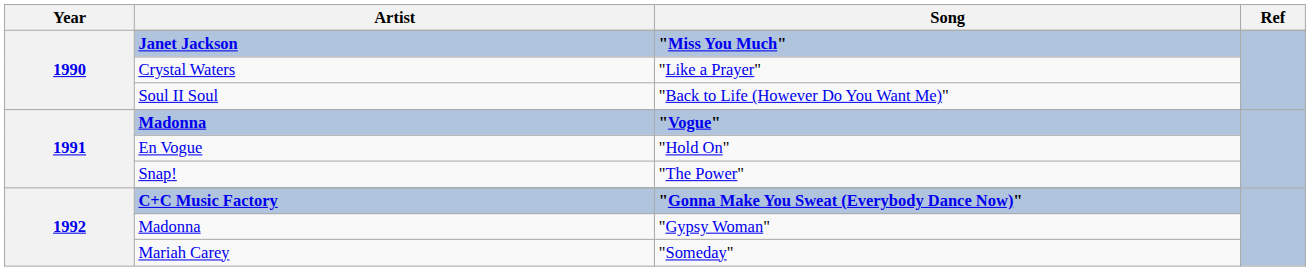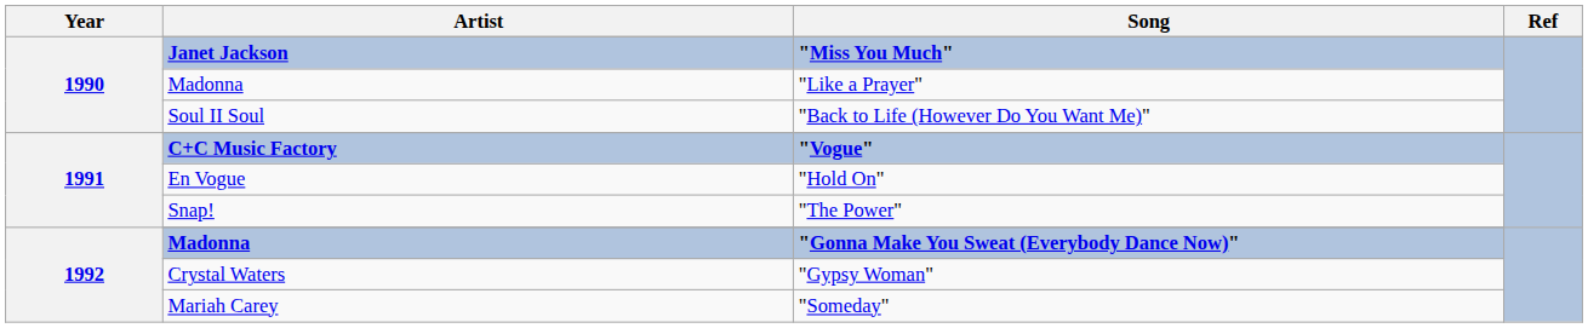 <table class="wikitable" width="100%">
 <tr>
 <th width="10%">Year</th>
 <th width="40%">Artist</th>
 <th width="45%">Song</th>
 <th width="5%">Ref</th>
 </tr>
 <tr>
 <th rowspan="4" align="center"><a href='#'>1990<br></a></th>
 </tr>
 <tr style="background:#B0C4DE">
 <td><strong><a href='#'>Janet Jackson</a></strong></td>
 <td><strong>"<a href='#'>Miss You Much</a>"</strong></td>
 <td rowspan="4" align="center"></td>
 </tr>
 <tr>
-<td><a href='#'>Crystal Waters</a></td>
+<td><a href='#'>Madonna</a></td>
 <td>"<a href='#'>Like a Prayer</a>"</td>
 </tr>
 <tr>
 <td><a href='#'>Soul II Soul</a></td>
 <td>"<a href='#'>Back to Life (However Do You Want Me)</a>"</td>
 </tr>
 <tr>
 <th rowspan="4" align="center"><a href='#'>1991<br></a></th>
 </tr>
 <tr style="background:#B0C4DE">
-<td><strong><a href='#'>Madonna</a></strong></td>
+<td><strong><a href='#'>C+C Music Factory</a></strong></td>
 <td><strong>"<a href='#'>Vogue</a>"</strong></td>
 <td rowspan="4" align="center"></td>
 </tr>
 <tr>
 <td><a href='#'>En Vogue</a></td>
 <td>"<a href='#'>Hold On</a>"</td>
 </tr>
 <tr>
 <td><a href='#'>Snap!</a></td>
 <td>"<a href='#'>The Power</a>"</td>
 </tr>
 <tr>
 <th rowspan="4" align="center"><a href='#'>1992<br></a></th>
 </tr>
 <tr style="background:#B0C4DE">
-<td><strong><a href='#'>C+C Music Factory</a></strong></td>
+<td><strong><a href='#'>Madonna</a></strong></td>
 <td><strong>"<a href='#'>Gonna Make You Sweat (Everybody Dance Now)</a>"</strong></td>
 <td rowspan="4" align="center"></td>
 </tr>
 <tr>
-<td><a href='#'>Madonna</a></td>
+<td><a href='#'>Crystal Waters</a></td>
 <td>"<a href='#'>Gypsy Woman</a>"</td>
 </tr>
 <tr>
 <td><a href='#'>Mariah Carey</a></td>
 <td>"<a href='#'>Someday</a>"</td>
 </tr>
 </table>
